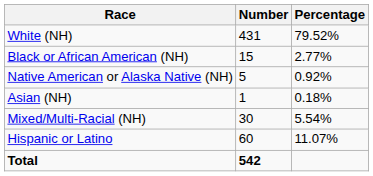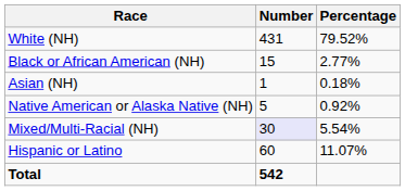 <table class="wikitable">
 <tr>
 <th>Race</th>
 <th>Number</th>
 <th>Percentage</th>
 </tr>
 <tr>
 <td><a href='#'>White</a> (NH)</td>
 <td>431</td>
 <td>79.52%</td>
 </tr>
 <tr>
 <td><a href='#'>Black or African American</a> (NH)</td>
 <td>15</td>
 <td>2.77%</td>
 </tr>
 <tr>
+<td><a href='#'>Asian</a> (NH)</td>
+<td>1</td>
+<td>0.18%</td>
+</tr>
+<tr>
 <td><a href='#'>Native American</a> or <a href='#'>Alaska Native</a> (NH)</td>
 <td>5</td>
 <td>0.92%</td>
 </tr>
 <tr>
-<td><a href='#'>Asian</a> (NH)</td>
-<td>1</td>
-<td>0.18%</td>
-</tr>
-<tr>
 <td><a href='#'>Mixed/Multi-Racial</a> (NH)</td>
-<td>30</td>
+<td style="background: lavender;">30</td>
 <td>5.54%</td>
 </tr>
 <tr>
 <td><a href='#'>Hispanic or Latino</a></td>
 <td>60</td>
 <td>11.07%</td>
 </tr>
 <tr>
 <td><strong>Total</strong></td>
 <td><strong>542</strong></td>
 <td></td>
 </tr>
 </table>
